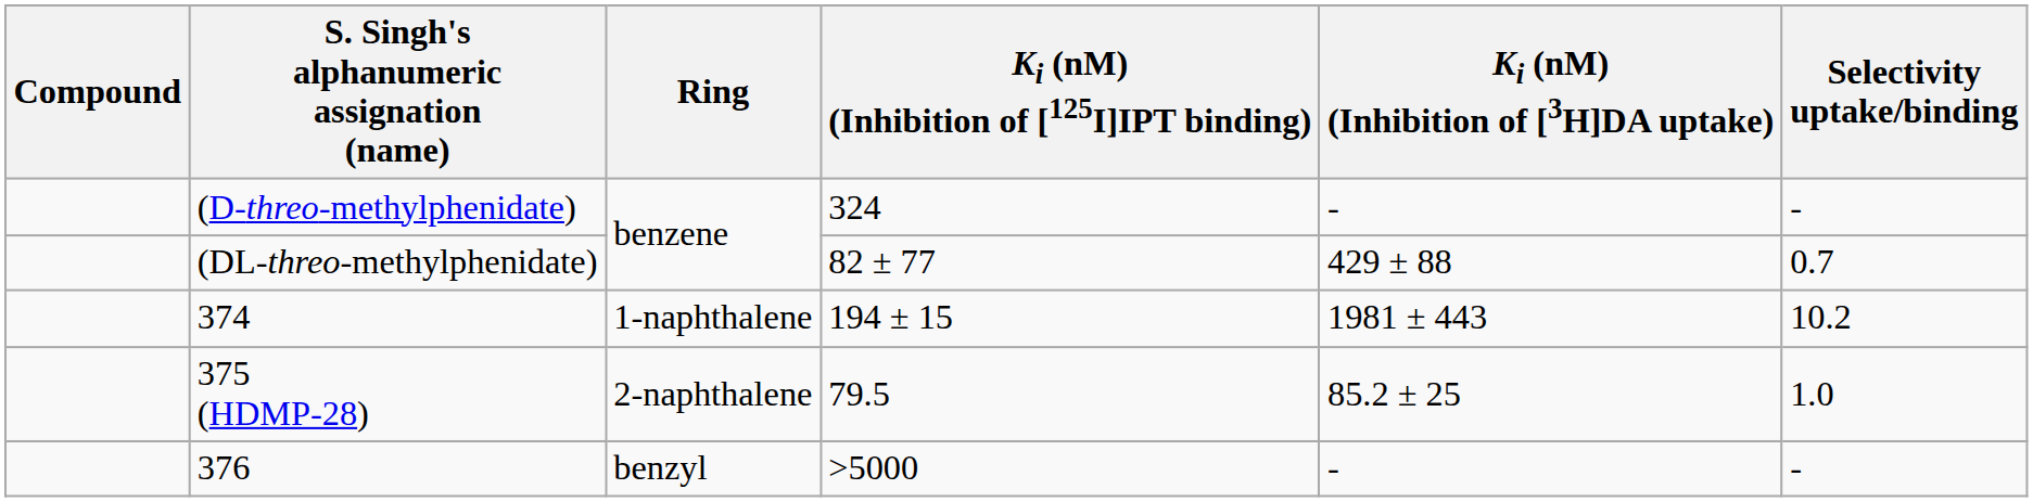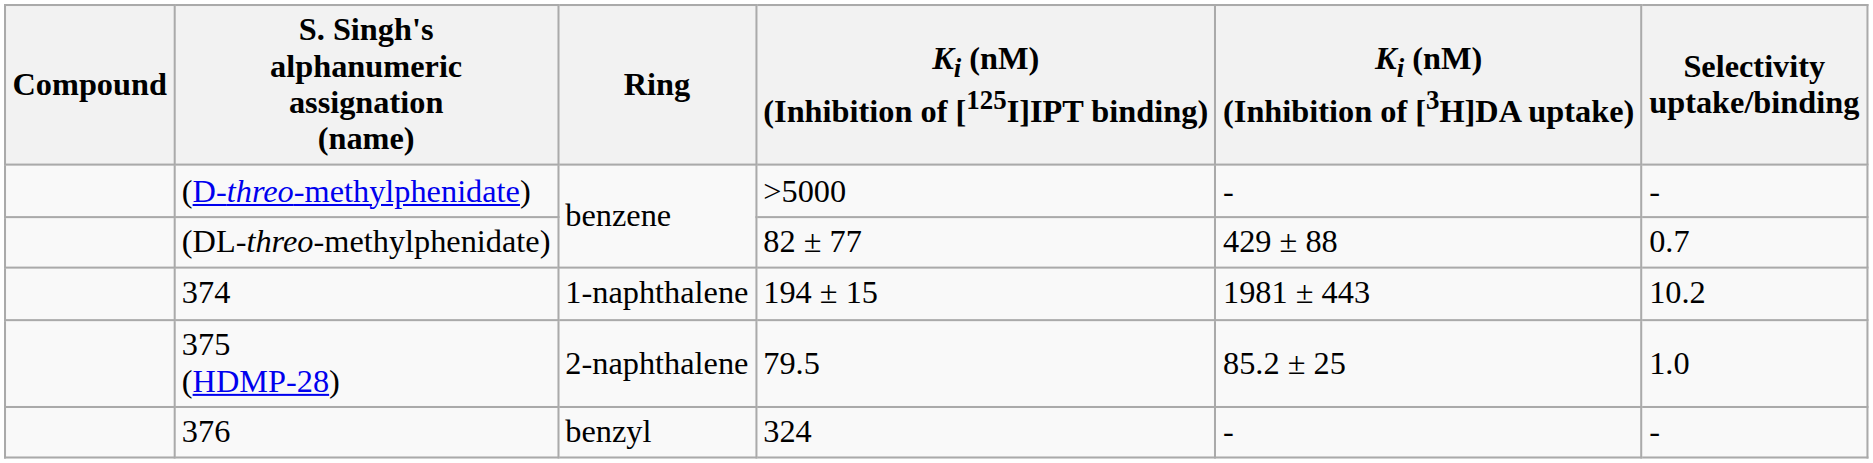 <table class="wikitable sortable">
 <tr>
 <th>Compound</th>
 <th>S. Singh's<br>alphanumeric<br>assignation<br>(name)</th>
 <th>Ring</th>
 <th><em>K<sub>i</sub></em> (nM)<br>(Inhibition of [<sup>125</sup>I]IPT binding)</th>
 <th><em>K<sub>i</sub></em> (nM)<br>(Inhibition of [<sup>3</sup>H]DA uptake)</th>
 <th>Selectivity<br>uptake/binding</th>
 </tr>
 <tr>
 <td></td>
 <td>(<a href='#'>D-<em>threo</em>-methylphenidate</a>)</td>
 <td rowspan=2>benzene</td>
-<td>324</td>
+<td>>5000</td>
 <td>-</td>
 <td>-</td>
 </tr>
 <tr>
 <td></td>
 <td>(DL-<em>threo</em>-methylphenidate)</td>
 <td>82 ± 77</td>
 <td>429 ± 88</td>
 <td>0.7</td>
 </tr>
 <tr>
 <td></td>
 <td>374</td>
 <td>1-naphthalene</td>
 <td>194 ± 15</td>
 <td>1981 ± 443</td>
 <td>10.2</td>
 </tr>
 <tr>
 <td></td>
 <td>375<br>(<a href='#'>HDMP-28</a>)</td>
 <td>2-naphthalene</td>
 <td>79.5</td>
 <td>85.2 ± 25</td>
 <td>1.0</td>
 </tr>
 <tr>
 <td></td>
 <td>376</td>
 <td>benzyl</td>
-<td>>5000</td>
+<td>324</td>
 <td>-</td>
 <td>-</td>
 </tr>
 </table>
